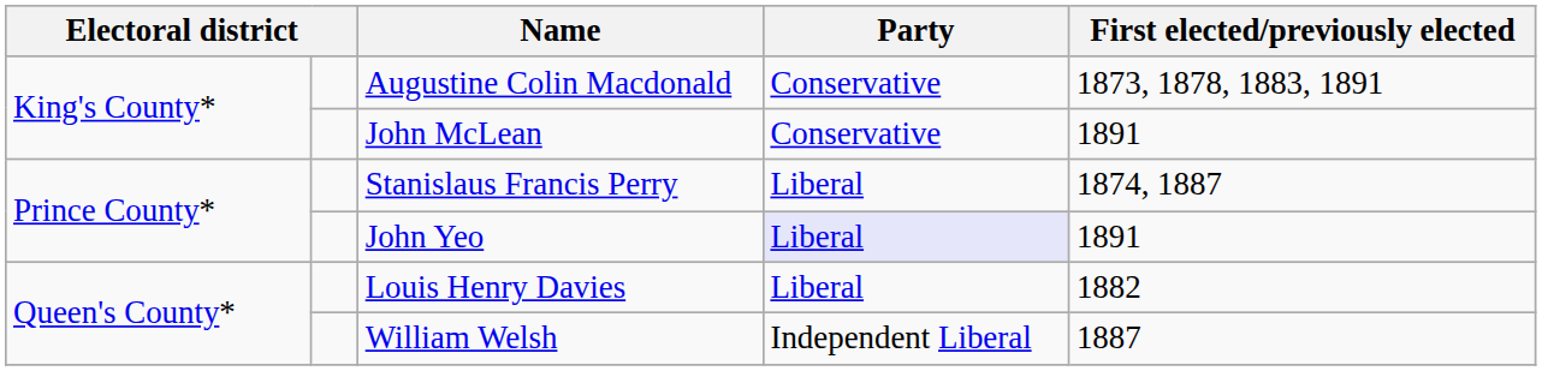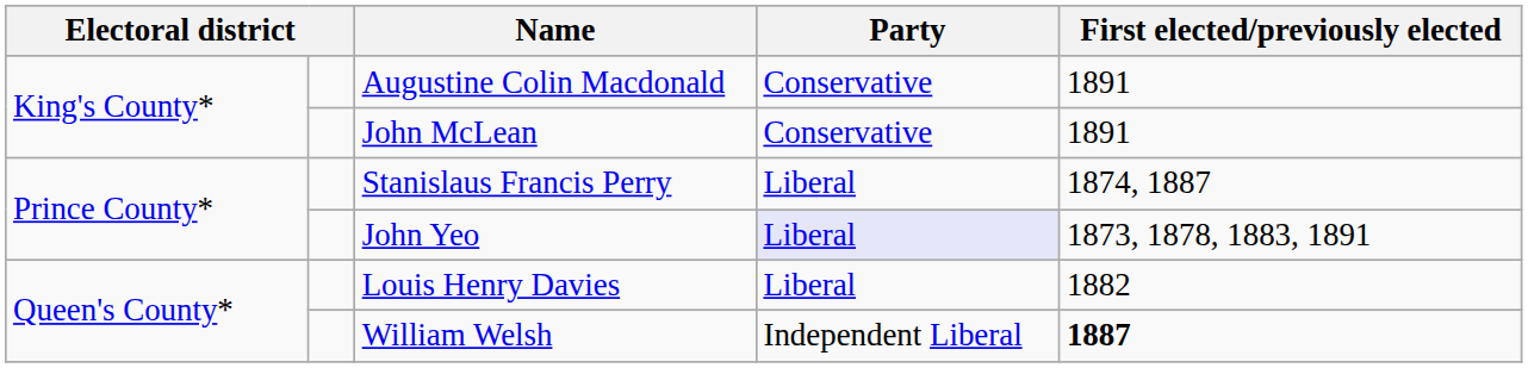 <table class="wikitable" style="width:60%;">
 <tr>
 <th colspan="2" style="width:23%;">Electoral district</th>
 <th>Name</th>
 <th width=20%>Party</th>
 <th>First elected/previously elected</th>
 </tr>
 <tr>
 <td style="width:20%;" rowspan="2"><a href='#'>King's County</a>*</td>
 <td></td>
 <td><a href='#'>Augustine Colin Macdonald</a></td>
 <td><a href='#'>Conservative</a></td>
-<td>1873, 1878, 1883, 1891</td>
+<td>1891</td>
 </tr>
 <tr>
 <td></td>
 <td><a href='#'>John McLean</a></td>
 <td><a href='#'>Conservative</a></td>
 <td>1891</td>
 </tr>
 <tr>
 <td rowspan=2><a href='#'>Prince County</a>*</td>
 <td></td>
 <td><a href='#'>Stanislaus Francis Perry</a></td>
 <td><a href='#'>Liberal</a></td>
 <td>1874, 1887</td>
 </tr>
 <tr>
 <td></td>
 <td><a href='#'>John Yeo</a></td>
 <td style="background: lavender;"><a href='#'>Liberal</a></td>
-<td>1891</td>
+<td>1873, 1878, 1883, 1891</td>
 </tr>
 <tr>
 <td rowspan=2><a href='#'>Queen's County</a>*</td>
 <td></td>
 <td><a href='#'>Louis Henry Davies</a></td>
 <td><a href='#'>Liberal</a></td>
 <td>1882</td>
 </tr>
 <tr>
 <td></td>
 <td><a href='#'>William Welsh</a></td>
 <td>Independent <a href='#'>Liberal</a></td>
-<td>1887</td>
+<td><strong>1887</strong></td>
 </tr>
 </table>
